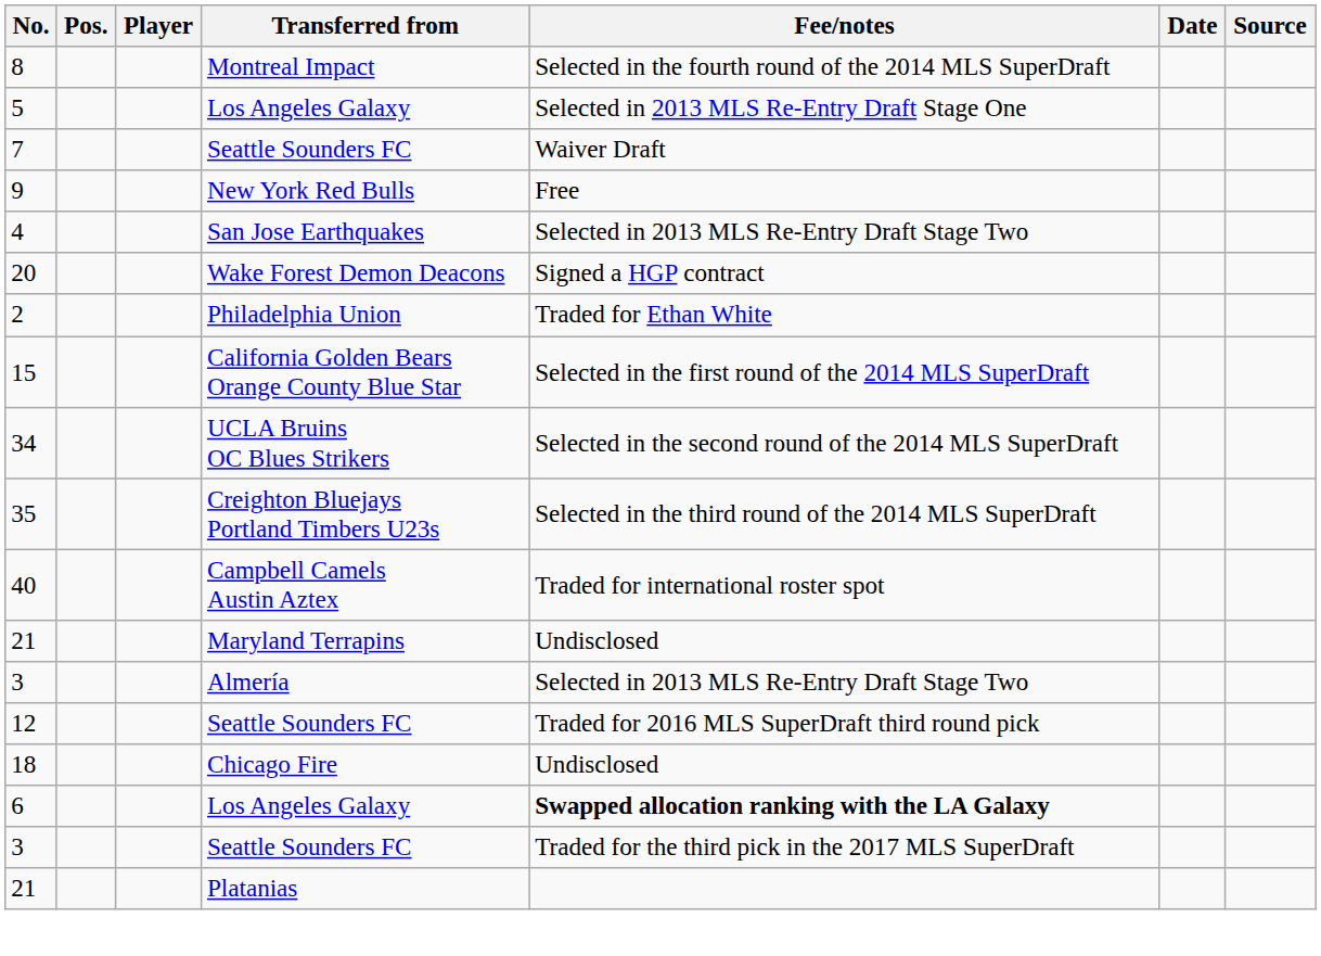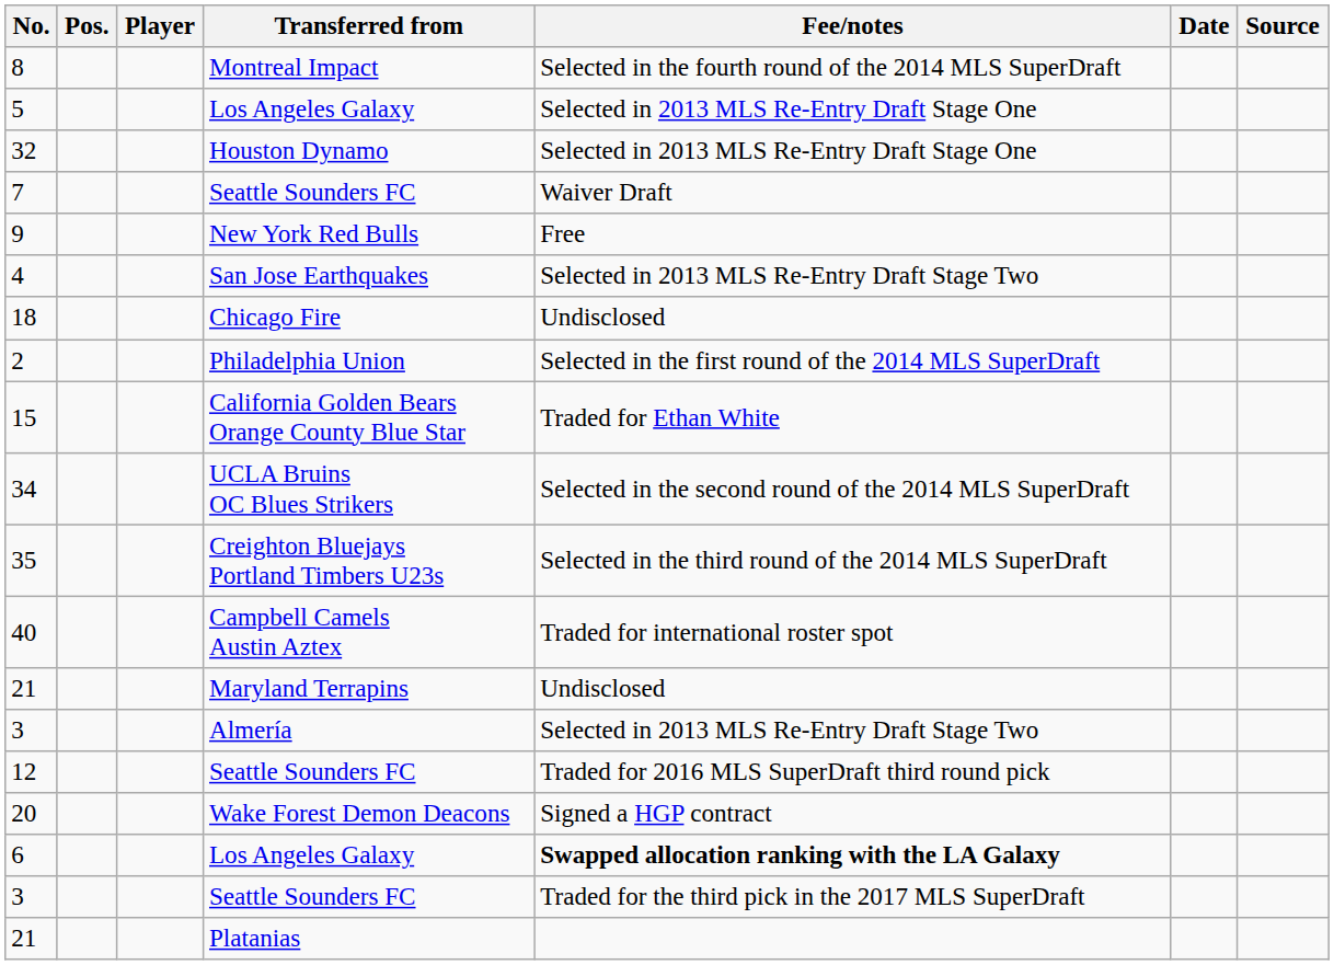 <table class="wikitable sortable" style="width:90%; text-align:center; font-size:95%; text-align:left;">
 <tr>
 <th><strong>No.</strong></th>
 <th><strong>Pos.</strong></th>
 <th><strong>Player</strong></th>
 <th><strong>Transferred from</strong></th>
 <th><strong>Fee/notes</strong></th>
 <th><strong>Date</strong></th>
 <th><strong>Source</strong></th>
 </tr>
 <tr>
 <td>8</td>
 <td align=center></td>
 <td></td>
 <td> <a href='#'>Montreal Impact</a></td>
 <td>Selected in the fourth round of the 2014 MLS SuperDraft</td>
 <td></td>
 <td></td>
 </tr>
 <tr>
 <td>5</td>
 <td align=center></td>
 <td></td>
 <td> <a href='#'>Los Angeles Galaxy</a></td>
 <td>Selected in <a href='#'>2013 MLS Re-Entry Draft</a> Stage One</td>
+<td></td>
+<td></td>
+</tr>
+<tr>
+<td>32</td>
+<td align=center></td>
+<td></td>
+<td> <a href='#'>Houston Dynamo</a></td>
+<td>Selected in 2013 MLS Re-Entry Draft Stage One</td>
 <td></td>
 <td></td>
 </tr>
 <tr>
 <td>7</td>
 <td align=center></td>
 <td></td>
 <td> <a href='#'>Seattle Sounders FC</a></td>
 <td>Waiver Draft</td>
 <td></td>
 <td></td>
 </tr>
 <tr>
 <td>9</td>
 <td align=center></td>
 <td></td>
 <td> <a href='#'>New York Red Bulls</a></td>
 <td>Free</td>
 <td></td>
 <td></td>
 </tr>
 <tr>
 <td>4</td>
 <td align=center></td>
 <td></td>
 <td> <a href='#'>San Jose Earthquakes</a></td>
 <td>Selected in 2013 MLS Re-Entry Draft Stage Two</td>
 <td></td>
 <td></td>
 </tr>
 <tr>
-<td>20</td>
+<td>18</td>
 <td align=center></td>
 <td></td>
-<td> <a href='#'>Wake Forest Demon Deacons</a></td>
-<td>Signed a <a href='#'>HGP</a> contract</td>
+<td> <a href='#'>Chicago Fire</a></td>
+<td>Undisclosed</td>
 <td></td>
 <td></td>
 </tr>
 <tr>
 <td>2</td>
 <td align=center></td>
 <td></td>
 <td> <a href='#'>Philadelphia Union</a></td>
-<td>Traded for <a href='#'>Ethan White</a></td>
+<td>Selected in the first round of the <a href='#'>2014 MLS SuperDraft</a></td>
 <td></td>
 <td></td>
 </tr>
 <tr>
 <td>15</td>
 <td align=center></td>
 <td></td>
 <td> <a href='#'>California Golden Bears</a><br> <a href='#'>Orange County Blue Star</a></td>
-<td>Selected in the first round of the <a href='#'>2014 MLS SuperDraft</a></td>
+<td>Traded for <a href='#'>Ethan White</a></td>
 <td></td>
 <td></td>
 </tr>
 <tr>
 <td>34</td>
 <td align=center></td>
 <td></td>
 <td> <a href='#'>UCLA Bruins</a><br> <a href='#'>OC Blues Strikers</a></td>
 <td>Selected in the second round of the 2014 MLS SuperDraft</td>
 <td></td>
 <td></td>
 </tr>
 <tr>
 <td>35</td>
 <td align=center></td>
 <td></td>
 <td> <a href='#'>Creighton Bluejays</a><br> <a href='#'>Portland Timbers U23s</a></td>
 <td>Selected in the third round of the 2014 MLS SuperDraft</td>
 <td></td>
 <td></td>
 </tr>
 <tr>
 <td>40</td>
 <td align=center></td>
 <td></td>
 <td> <a href='#'>Campbell Camels</a><br> <a href='#'>Austin Aztex</a></td>
 <td>Traded for international roster spot</td>
 <td></td>
 <td></td>
 </tr>
 <tr>
 <td>21</td>
 <td align=center></td>
 <td></td>
 <td> <a href='#'>Maryland Terrapins</a></td>
 <td>Undisclosed</td>
 <td></td>
 <td></td>
 </tr>
 <tr>
 <td>3</td>
 <td align=center></td>
 <td></td>
 <td> <a href='#'>Almería</a></td>
 <td>Selected in 2013 MLS Re-Entry Draft Stage Two</td>
 <td></td>
 <td></td>
 </tr>
 <tr>
 <td>12</td>
 <td align=center></td>
 <td></td>
 <td> <a href='#'>Seattle Sounders FC</a></td>
 <td>Traded for 2016 MLS SuperDraft third round pick</td>
 <td></td>
 <td></td>
 </tr>
 <tr>
-<td>18</td>
+<td>20</td>
 <td align=center></td>
 <td></td>
-<td> <a href='#'>Chicago Fire</a></td>
-<td>Undisclosed</td>
+<td> <a href='#'>Wake Forest Demon Deacons</a></td>
+<td>Signed a <a href='#'>HGP</a> contract</td>
 <td></td>
 <td></td>
 </tr>
 <tr>
 <td>6</td>
 <td align=center></td>
 <td></td>
 <td> <a href='#'>Los Angeles Galaxy</a></td>
 <td><strong>Swapped allocation ranking with the LA Galaxy</strong></td>
 <td></td>
 <td></td>
 </tr>
 <tr>
 <td>3</td>
 <td align=center></td>
 <td></td>
 <td> <a href='#'>Seattle Sounders FC</a></td>
 <td>Traded for the third pick in the 2017 MLS SuperDraft</td>
 <td></td>
 <td></td>
 </tr>
 <tr>
 <td>21</td>
 <td align=center></td>
 <td></td>
 <td> <a href='#'>Platanias</a></td>
 <td></td>
 <td></td>
 <td></td>
 </tr>
 </table>
